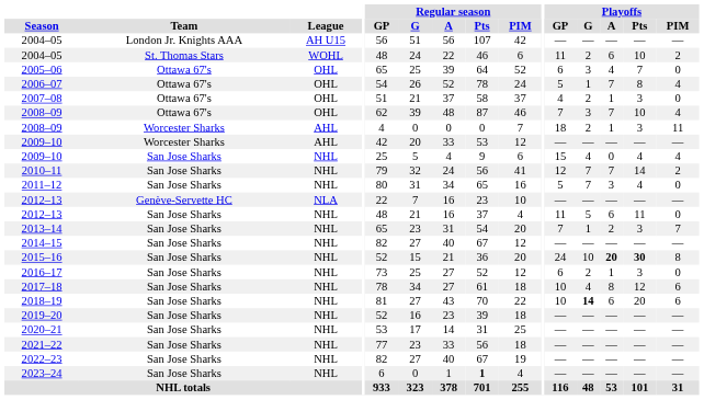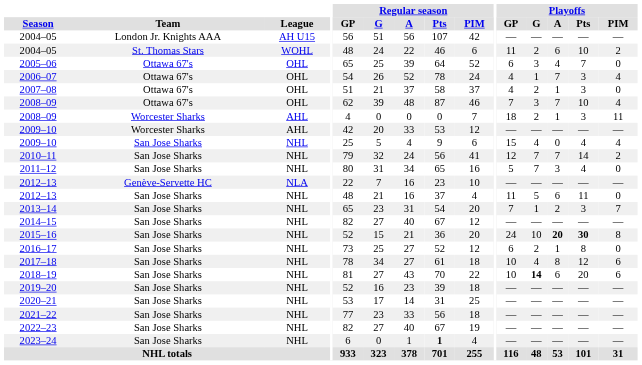 <table border="0" cellpadding="1" cellspacing="0" style="text-align:center; width:60em;">
 <tr bgcolor="#e0e0e0">
 <th colspan="3" bgcolor="#ffffff"></th>
 <th rowspan="100" bgcolor="#ffffff"></th>
 <th colspan="5"><a href='#'>Regular season</a></th>
 <th rowspan="100" bgcolor="#ffffff"></th>
 <th colspan="5"><a href='#'>Playoffs</a></th>
 </tr>
 <tr bgcolor="#e0e0e0">
 <th><a href='#'>Season</a></th>
 <th>Team</th>
 <th>League</th>
 <th>GP</th>
 <th><a href='#'>G</a></th>
 <th><a href='#'>A</a></th>
 <th><a href='#'>Pts</a></th>
 <th><a href='#'>PIM</a></th>
 <th>GP</th>
 <th>G</th>
 <th>A</th>
 <th>Pts</th>
 <th>PIM</th>
 </tr>
 <tr>
 <td>2004–05</td>
 <td>London Jr. Knights AAA</td>
 <td><a href='#'>AH U15</a></td>
 <td>56</td>
 <td>51</td>
 <td>56</td>
 <td>107</td>
 <td>42</td>
 <td>—</td>
 <td>—</td>
 <td>—</td>
 <td>—</td>
 <td>—</td>
 </tr>
 <tr bgcolor="#f0f0f0">
 <td>2004–05</td>
 <td><a href='#'>St. Thomas Stars</a></td>
 <td><a href='#'>WOHL</a></td>
 <td>48</td>
 <td>24</td>
 <td>22</td>
 <td>46</td>
 <td>6</td>
 <td>11</td>
 <td>2</td>
 <td>6</td>
 <td>10</td>
 <td>2</td>
 </tr>
 <tr>
 <td><a href='#'>2005–06</a></td>
 <td><a href='#'>Ottawa 67's</a></td>
 <td><a href='#'>OHL</a></td>
 <td>65</td>
 <td>25</td>
 <td>39</td>
 <td>64</td>
 <td>52</td>
 <td>6</td>
 <td>3</td>
 <td>4</td>
 <td>7</td>
 <td>0</td>
 </tr>
 <tr bgcolor="#f0f0f0">
 <td><a href='#'>2006–07</a></td>
 <td>Ottawa 67's</td>
 <td>OHL</td>
 <td>54</td>
 <td>26</td>
 <td>52</td>
 <td>78</td>
 <td>24</td>
-<td>5</td>
+<td>4</td>
 <td>1</td>
 <td>7</td>
-<td>8</td>
+<td>3</td>
 <td>4</td>
 </tr>
 <tr>
 <td><a href='#'>2007–08</a></td>
 <td>Ottawa 67's</td>
 <td>OHL</td>
 <td>51</td>
 <td>21</td>
 <td>37</td>
 <td>58</td>
 <td>37</td>
 <td>4</td>
 <td>2</td>
 <td>1</td>
 <td>3</td>
 <td>0</td>
 </tr>
 <tr bgcolor="#f0f0f0">
 <td><a href='#'>2008–09</a></td>
 <td>Ottawa 67's</td>
 <td>OHL</td>
 <td>62</td>
 <td>39</td>
 <td>48</td>
 <td>87</td>
 <td>46</td>
 <td>7</td>
 <td>3</td>
 <td>7</td>
 <td>10</td>
 <td>4</td>
 </tr>
 <tr>
 <td><a href='#'>2008–09</a></td>
 <td><a href='#'>Worcester Sharks</a></td>
 <td><a href='#'>AHL</a></td>
 <td>4</td>
 <td>0</td>
 <td>0</td>
 <td>0</td>
 <td>7</td>
 <td>18</td>
 <td>2</td>
 <td>1</td>
 <td>3</td>
 <td>11</td>
 </tr>
 <tr bgcolor="#f0f0f0">
 <td><a href='#'>2009–10</a></td>
 <td>Worcester Sharks</td>
 <td>AHL</td>
 <td>42</td>
 <td>20</td>
 <td>33</td>
 <td>53</td>
 <td>12</td>
 <td>—</td>
 <td>—</td>
 <td>—</td>
 <td>—</td>
 <td>—</td>
 </tr>
 <tr>
 <td><a href='#'>2009–10</a></td>
 <td><a href='#'>San Jose Sharks</a></td>
 <td><a href='#'>NHL</a></td>
 <td>25</td>
 <td>5</td>
 <td>4</td>
 <td>9</td>
 <td>6</td>
 <td>15</td>
 <td>4</td>
 <td>0</td>
 <td>4</td>
 <td>4</td>
 </tr>
 <tr bgcolor="#f0f0f0">
 <td><a href='#'>2010–11</a></td>
 <td>San Jose Sharks</td>
 <td>NHL</td>
 <td>79</td>
 <td>32</td>
 <td>24</td>
 <td>56</td>
 <td>41</td>
 <td>12</td>
 <td>7</td>
 <td>7</td>
 <td>14</td>
 <td>2</td>
 </tr>
 <tr>
 <td><a href='#'>2011–12</a></td>
 <td>San Jose Sharks</td>
 <td>NHL</td>
 <td>80</td>
 <td>31</td>
 <td>34</td>
 <td>65</td>
 <td>16</td>
 <td>5</td>
 <td>7</td>
 <td>3</td>
 <td>4</td>
 <td>0</td>
 </tr>
 <tr bgcolor="#f0f0f0">
 <td><a href='#'>2012–13</a></td>
 <td><a href='#'>Genève-Servette HC</a></td>
 <td><a href='#'>NLA</a></td>
 <td>22</td>
 <td>7</td>
 <td>16</td>
 <td>23</td>
 <td>10</td>
 <td>—</td>
 <td>—</td>
 <td>—</td>
 <td>—</td>
 <td>—</td>
 </tr>
 <tr>
 <td><a href='#'>2012–13</a></td>
 <td>San Jose Sharks</td>
 <td>NHL</td>
 <td>48</td>
 <td>21</td>
 <td>16</td>
 <td>37</td>
 <td>4</td>
 <td>11</td>
 <td>5</td>
 <td>6</td>
 <td>11</td>
 <td>0</td>
 </tr>
 <tr bgcolor="#f0f0f0">
 <td><a href='#'>2013–14</a></td>
 <td>San Jose Sharks</td>
 <td>NHL</td>
 <td>65</td>
 <td>23</td>
 <td>31</td>
 <td>54</td>
 <td>20</td>
 <td>7</td>
 <td>1</td>
 <td>2</td>
 <td>3</td>
 <td>7</td>
 </tr>
 <tr>
 <td><a href='#'>2014–15</a></td>
 <td>San Jose Sharks</td>
 <td>NHL</td>
 <td>82</td>
 <td>27</td>
 <td>40</td>
 <td>67</td>
 <td>12</td>
 <td>—</td>
 <td>—</td>
 <td>—</td>
 <td>—</td>
 <td>—</td>
 </tr>
 <tr bgcolor="#f0f0f0">
 <td><a href='#'>2015–16</a></td>
 <td>San Jose Sharks</td>
 <td>NHL</td>
 <td>52</td>
 <td>15</td>
 <td>21</td>
 <td>36</td>
 <td>20</td>
 <td>24</td>
 <td>10</td>
 <td><strong>20</strong></td>
 <td><strong>30</strong></td>
 <td>8</td>
 </tr>
 <tr>
 <td><a href='#'>2016–17</a></td>
 <td>San Jose Sharks</td>
 <td>NHL</td>
 <td>73</td>
 <td>25</td>
 <td>27</td>
 <td>52</td>
 <td>12</td>
 <td>6</td>
 <td>2</td>
 <td>1</td>
-<td>3</td>
+<td>8</td>
 <td>0</td>
 </tr>
 <tr bgcolor="#f0f0f0">
 <td><a href='#'>2017–18</a></td>
 <td>San Jose Sharks</td>
 <td>NHL</td>
 <td>78</td>
 <td>34</td>
 <td>27</td>
 <td>61</td>
 <td>18</td>
 <td>10</td>
 <td>4</td>
 <td>8</td>
 <td>12</td>
 <td>6</td>
 </tr>
 <tr>
 <td><a href='#'>2018–19</a></td>
 <td>San Jose Sharks</td>
 <td>NHL</td>
 <td>81</td>
 <td>27</td>
 <td>43</td>
 <td>70</td>
 <td>22</td>
 <td>10</td>
 <td><strong>14</strong></td>
 <td>6</td>
 <td>20</td>
 <td>6</td>
 </tr>
 <tr bgcolor="#f0f0f0">
 <td><a href='#'>2019–20</a></td>
 <td>San Jose Sharks</td>
 <td>NHL</td>
 <td>52</td>
 <td>16</td>
 <td>23</td>
 <td>39</td>
 <td>18</td>
 <td>—</td>
 <td>—</td>
 <td>—</td>
 <td>—</td>
 <td>—</td>
 </tr>
 <tr>
 <td><a href='#'>2020–21</a></td>
 <td>San Jose Sharks</td>
 <td>NHL</td>
 <td>53</td>
 <td>17</td>
 <td>14</td>
 <td>31</td>
 <td>25</td>
 <td>—</td>
 <td>—</td>
 <td>—</td>
 <td>—</td>
 <td>—</td>
 </tr>
 <tr bgcolor="#f0f0f0">
 <td><a href='#'>2021–22</a></td>
 <td>San Jose Sharks</td>
 <td>NHL</td>
 <td>77</td>
 <td>23</td>
 <td>33</td>
 <td>56</td>
 <td>18</td>
 <td>—</td>
 <td>—</td>
 <td>—</td>
 <td>—</td>
 <td>—</td>
 </tr>
 <tr>
 <td><a href='#'>2022–23</a></td>
 <td>San Jose Sharks</td>
 <td>NHL</td>
 <td>82</td>
 <td>27</td>
 <td>40</td>
 <td>67</td>
 <td>19</td>
 <td>—</td>
 <td>—</td>
 <td>—</td>
 <td>—</td>
 <td>—</td>
 </tr>
 <tr bgcolor="#f0f0f0">
 <td><a href='#'>2023–24</a></td>
 <td>San Jose Sharks</td>
 <td>NHL</td>
 <td>6</td>
 <td>0</td>
 <td>1</td>
 <td><strong>1</strong></td>
 <td>4</td>
 <td>—</td>
 <td>—</td>
 <td>—</td>
 <td>—</td>
 <td>—</td>
 </tr>
 <tr bgcolor="#e0e0e0">
 <th colspan="3">NHL totals</th>
 <th>933</th>
 <th>323</th>
 <th>378</th>
 <th>701</th>
 <th>255</th>
 <th>116</th>
 <th>48</th>
 <th>53</th>
 <th>101</th>
 <th>31</th>
 </tr>
 </table>
